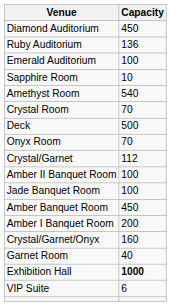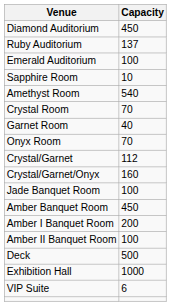 <table class="wikitable">
 <tr>
 <th>Venue</th>
 <th>Capacity</th>
 </tr>
 <tr>
 <td>Diamond Auditorium</td>
 <td>450</td>
 </tr>
 <tr>
 <td>Ruby Auditorium</td>
-<td>136</td>
+<td>137</td>
 </tr>
 <tr>
 <td>Emerald Auditorium</td>
 <td>100</td>
 </tr>
 <tr>
 <td>Sapphire Room</td>
 <td>10</td>
 </tr>
 <tr>
 <td>Amethyst Room</td>
 <td>540</td>
 </tr>
 <tr>
 <td>Crystal Room</td>
 <td>70</td>
 </tr>
 <tr>
-<td>Deck</td>
-<td>500</td>
+<td>Garnet Room</td>
+<td>40</td>
 </tr>
 <tr>
 <td>Onyx Room</td>
 <td>70</td>
 </tr>
 <tr>
 <td>Crystal/Garnet</td>
 <td>112</td>
 </tr>
 <tr>
-<td>Amber II Banquet Room</td>
-<td>100</td>
+<td>Crystal/Garnet/Onyx</td>
+<td>160</td>
 </tr>
 <tr>
 <td>Jade Banquet Room</td>
 <td>100</td>
 </tr>
 <tr>
 <td>Amber Banquet Room</td>
 <td>450</td>
 </tr>
 <tr>
 <td>Amber I Banquet Room</td>
 <td>200</td>
 </tr>
 <tr>
-<td>Crystal/Garnet/Onyx</td>
-<td>160</td>
+<td>Amber II Banquet Room</td>
+<td>100</td>
 </tr>
 <tr>
-<td>Garnet Room</td>
-<td>40</td>
+<td>Deck</td>
+<td>500</td>
 </tr>
 <tr>
 <td>Exhibition Hall</td>
-<td><strong>1000</strong></td>
+<td>1000</td>
 </tr>
 <tr>
 <td>VIP Suite</td>
 <td>6</td>
 </tr>
 <tr>
 <td></td>
 <td></td>
 </tr>
 </table>
